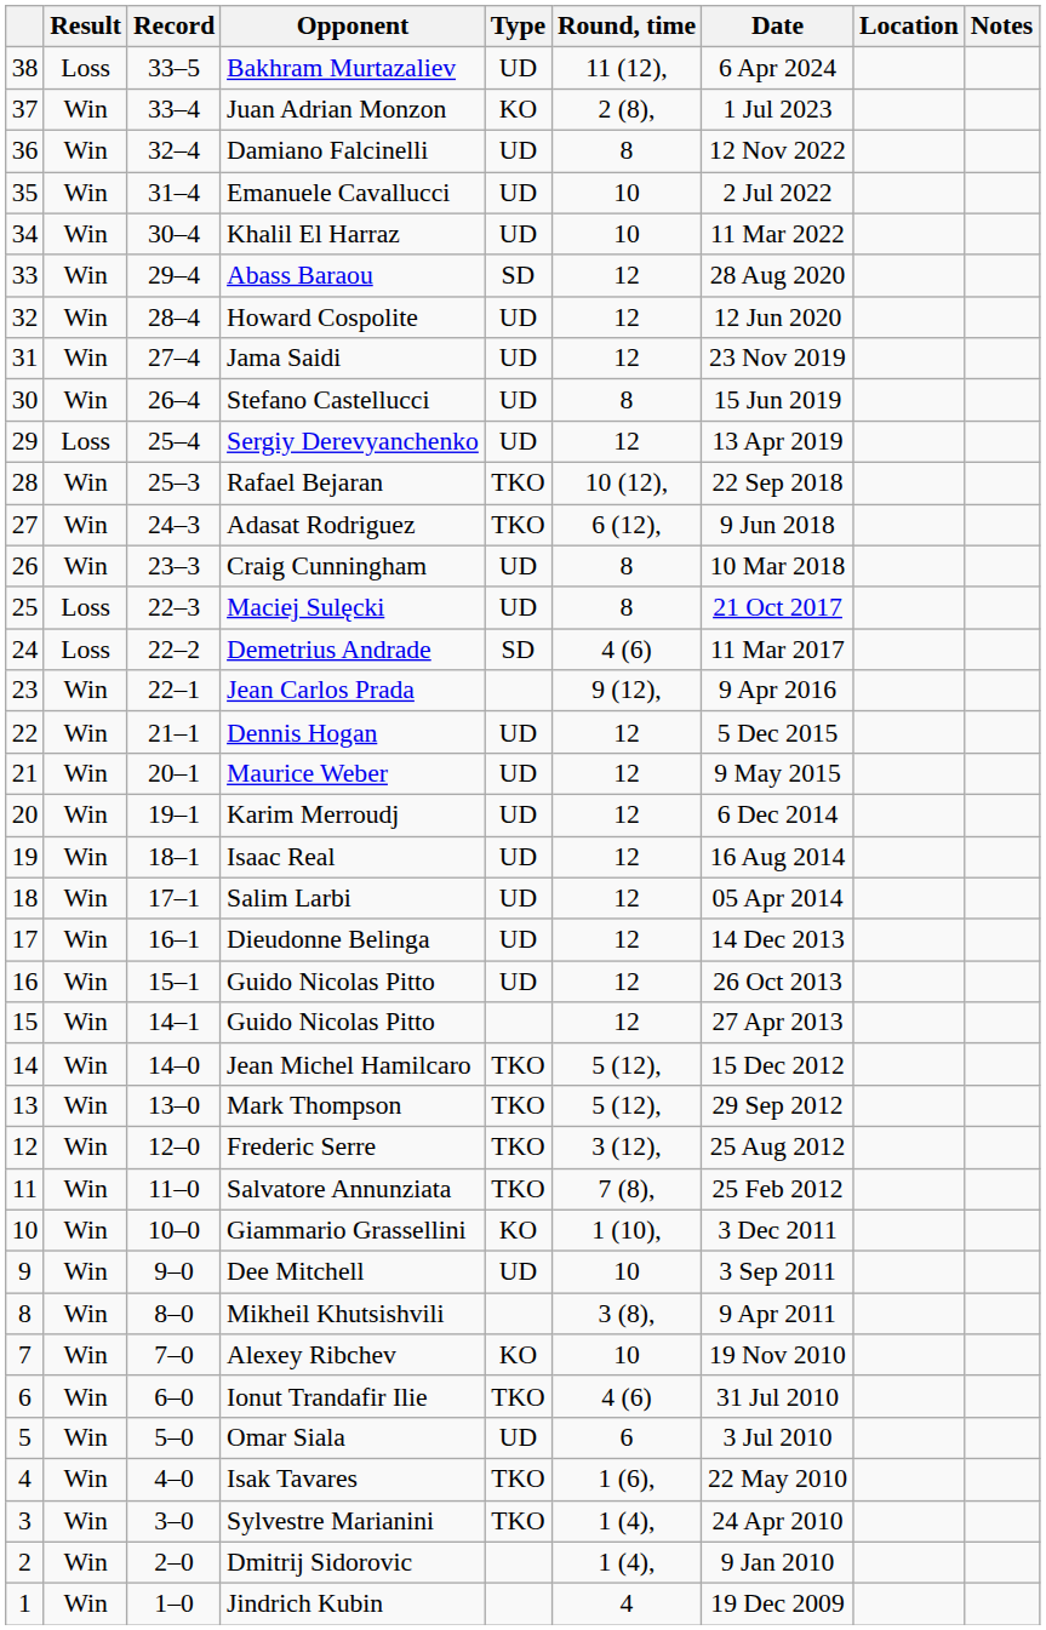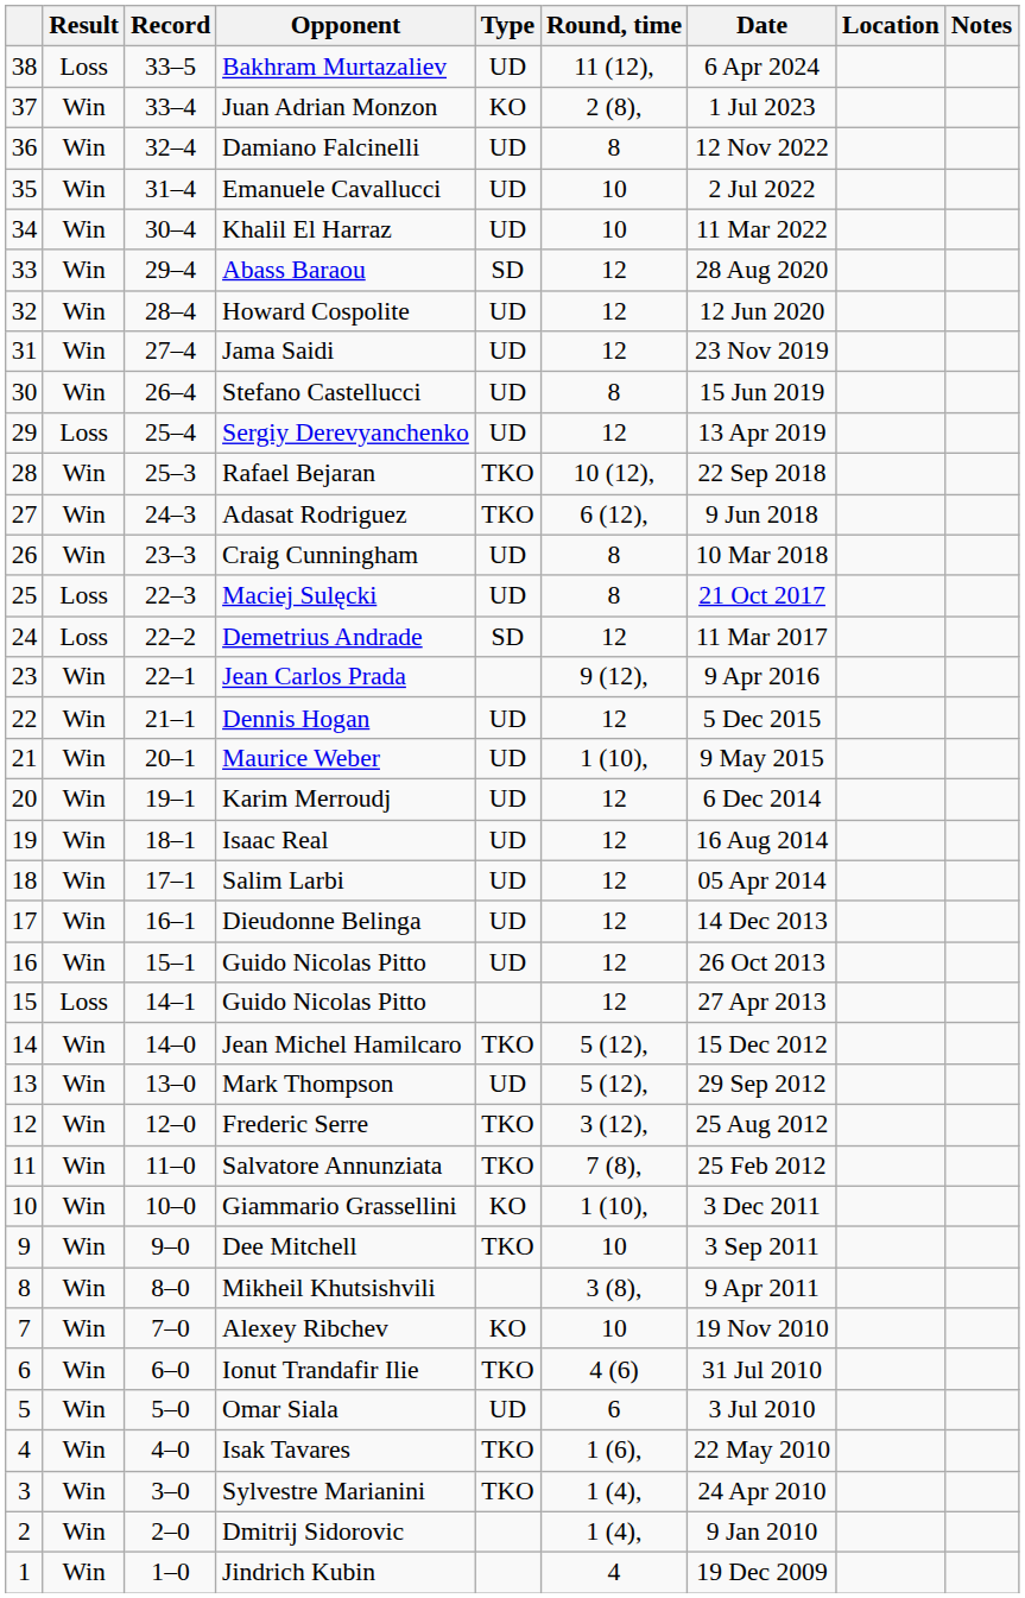 <table class=wikitable style=text-align:center>
 <tr>
 <th></th>
 <th>Result</th>
 <th>Record</th>
 <th>Opponent</th>
 <th>Type</th>
 <th>Round, time</th>
 <th>Date</th>
 <th>Location</th>
 <th>Notes</th>
 </tr>
 <tr>
 <td>38</td>
 <td>Loss</td>
 <td>33–5</td>
 <td align=left><a href='#'>Bakhram Murtazaliev</a></td>
 <td>UD</td>
 <td>11 (12), </td>
 <td>6 Apr 2024</td>
 <td align=left></td>
 <td align=left></td>
 </tr>
 <tr>
 <td>37</td>
 <td>Win</td>
 <td>33–4</td>
 <td align=left>Juan Adrian Monzon</td>
 <td>KO</td>
 <td>2 (8), </td>
 <td>1 Jul 2023</td>
 <td align=left></td>
 <td align=left></td>
 </tr>
 <tr>
 <td>36</td>
 <td>Win</td>
 <td>32–4</td>
 <td align=left>Damiano Falcinelli</td>
 <td>UD</td>
 <td>8</td>
 <td>12 Nov 2022</td>
 <td align=left></td>
 <td align=left></td>
 </tr>
 <tr>
 <td>35</td>
 <td>Win</td>
 <td>31–4</td>
 <td align=left>Emanuele Cavallucci</td>
 <td>UD</td>
 <td>10</td>
 <td>2 Jul 2022</td>
 <td align=left></td>
 <td align=left></td>
 </tr>
 <tr>
 <td>34</td>
 <td>Win</td>
 <td>30–4</td>
 <td align=left>Khalil El Harraz</td>
 <td>UD</td>
 <td>10</td>
 <td>11 Mar 2022</td>
 <td align=left></td>
 <td align=left></td>
 </tr>
 <tr>
 <td>33</td>
 <td>Win</td>
 <td>29–4</td>
 <td align=left><a href='#'>Abass Baraou</a></td>
 <td>SD</td>
 <td>12</td>
 <td>28 Aug 2020</td>
 <td align=left></td>
 <td align=left></td>
 </tr>
 <tr>
 <td>32</td>
 <td>Win</td>
 <td>28–4</td>
 <td align=left>Howard Cospolite</td>
 <td>UD</td>
 <td>12</td>
 <td>12 Jun 2020</td>
 <td align=left></td>
 <td align=left></td>
 </tr>
 <tr>
 <td>31</td>
 <td>Win</td>
 <td>27–4</td>
 <td align=left>Jama Saidi</td>
 <td>UD</td>
 <td>12</td>
 <td>23 Nov 2019</td>
 <td align=left></td>
 <td align=left></td>
 </tr>
 <tr>
 <td>30</td>
 <td>Win</td>
 <td>26–4</td>
 <td align=left>Stefano Castellucci</td>
 <td>UD</td>
 <td>8</td>
 <td>15 Jun 2019</td>
 <td align=left></td>
 <td align=left></td>
 </tr>
 <tr>
 <td>29</td>
 <td>Loss</td>
 <td>25–4</td>
 <td align=left><a href='#'>Sergiy Derevyanchenko</a></td>
 <td>UD</td>
 <td>12</td>
 <td>13 Apr 2019</td>
 <td align=left></td>
 <td align=left></td>
 </tr>
 <tr>
 <td>28</td>
 <td>Win</td>
 <td>25–3</td>
 <td align=left>Rafael Bejaran</td>
 <td>TKO</td>
 <td>10 (12), </td>
 <td>22 Sep 2018</td>
 <td align=left></td>
 <td align=left></td>
 </tr>
 <tr>
 <td>27</td>
 <td>Win</td>
 <td>24–3</td>
 <td align=left>Adasat Rodriguez</td>
 <td>TKO</td>
 <td>6 (12), </td>
 <td>9 Jun 2018</td>
 <td align=left></td>
 <td align=left></td>
 </tr>
 <tr>
 <td>26</td>
 <td>Win</td>
 <td>23–3</td>
 <td align=left>Craig Cunningham</td>
 <td>UD</td>
 <td>8</td>
 <td>10 Mar 2018</td>
 <td align=left></td>
 <td align=left></td>
 </tr>
 <tr>
 <td>25</td>
 <td>Loss</td>
 <td>22–3</td>
 <td align=left><a href='#'>Maciej Sulęcki</a></td>
 <td>UD</td>
 <td>8</td>
 <td><a href='#'>21 Oct 2017</a></td>
 <td align=left></td>
 <td align=left></td>
 </tr>
 <tr>
 <td>24</td>
 <td>Loss</td>
 <td>22–2</td>
 <td align=left><a href='#'>Demetrius Andrade</a></td>
 <td>SD</td>
-<td>4 (6) </td>
+<td>12</td>
 <td>11 Mar 2017</td>
 <td align=left></td>
 <td align=left></td>
 </tr>
 <tr>
 <td>23</td>
 <td>Win</td>
 <td>22–1</td>
 <td align=left><a href='#'>Jean Carlos Prada</a></td>
 <td></td>
 <td>9 (12), </td>
 <td>9 Apr 2016</td>
 <td align=left></td>
 <td align=left></td>
 </tr>
 <tr>
 <td>22</td>
 <td>Win</td>
 <td>21–1</td>
 <td align=left><a href='#'>Dennis Hogan</a></td>
 <td>UD</td>
 <td>12</td>
 <td>5 Dec 2015</td>
 <td align=left></td>
 <td align=left></td>
 </tr>
 <tr>
 <td>21</td>
 <td>Win</td>
 <td>20–1</td>
 <td align=left><a href='#'>Maurice Weber</a></td>
 <td>UD</td>
-<td>12</td>
+<td>1 (10), </td>
 <td>9 May 2015</td>
 <td align=left></td>
 <td align=left></td>
 </tr>
 <tr>
 <td>20</td>
 <td>Win</td>
 <td>19–1</td>
 <td align=left>Karim Merroudj</td>
 <td>UD</td>
 <td>12</td>
 <td>6 Dec 2014</td>
 <td align=left></td>
 <td align=left></td>
 </tr>
 <tr>
 <td>19</td>
 <td>Win</td>
 <td>18–1</td>
 <td align=left>Isaac Real</td>
 <td>UD</td>
 <td>12</td>
 <td>16 Aug 2014</td>
 <td align=left></td>
 <td align=left></td>
 </tr>
 <tr>
 <td>18</td>
 <td>Win</td>
 <td>17–1</td>
 <td align=left>Salim Larbi</td>
 <td>UD</td>
 <td>12</td>
 <td>05 Apr 2014</td>
 <td align=left></td>
 <td align=left></td>
 </tr>
 <tr>
 <td>17</td>
 <td>Win</td>
 <td>16–1</td>
 <td align=left>Dieudonne Belinga</td>
 <td>UD</td>
 <td>12</td>
 <td>14 Dec 2013</td>
 <td align=left></td>
 <td align=left></td>
 </tr>
 <tr>
 <td>16</td>
 <td>Win</td>
 <td>15–1</td>
 <td align=left>Guido Nicolas Pitto</td>
 <td>UD</td>
 <td>12</td>
 <td>26 Oct 2013</td>
 <td align=left></td>
 <td align=left></td>
 </tr>
 <tr>
 <td>15</td>
-<td>Win</td>
+<td>Loss</td>
 <td>14–1</td>
 <td align=left>Guido Nicolas Pitto</td>
 <td></td>
 <td>12</td>
 <td>27 Apr 2013</td>
 <td align=left></td>
 <td align=left></td>
 </tr>
 <tr>
 <td>14</td>
 <td>Win</td>
 <td>14–0</td>
 <td align=left>Jean Michel Hamilcaro</td>
 <td>TKO</td>
 <td>5 (12), </td>
 <td>15 Dec 2012</td>
 <td align=left></td>
 <td align=left></td>
 </tr>
 <tr>
 <td>13</td>
 <td>Win</td>
 <td>13–0</td>
 <td align=left>Mark Thompson</td>
-<td>TKO</td>
+<td>UD</td>
 <td>5 (12), </td>
 <td>29 Sep 2012</td>
 <td align=left></td>
 <td align=left></td>
 </tr>
 <tr>
 <td>12</td>
 <td>Win</td>
 <td>12–0</td>
 <td align=left>Frederic Serre</td>
 <td>TKO</td>
 <td>3 (12), </td>
 <td>25 Aug 2012</td>
 <td align=left></td>
 <td align=left></td>
 </tr>
 <tr>
 <td>11</td>
 <td>Win</td>
 <td>11–0</td>
 <td align=left>Salvatore Annunziata</td>
 <td>TKO</td>
 <td>7 (8), </td>
 <td>25 Feb 2012</td>
 <td align=left></td>
 <td align=left></td>
 </tr>
 <tr>
 <td>10</td>
 <td>Win</td>
 <td>10–0</td>
 <td align=left>Giammario Grassellini</td>
 <td>KO</td>
 <td>1 (10), </td>
 <td>3 Dec 2011</td>
 <td align=left></td>
 <td align=left></td>
 </tr>
 <tr>
 <td>9</td>
 <td>Win</td>
 <td>9–0</td>
 <td align=left>Dee Mitchell</td>
-<td>UD</td>
+<td>TKO</td>
 <td>10</td>
 <td>3 Sep 2011</td>
 <td align=left></td>
 <td align=left></td>
 </tr>
 <tr>
 <td>8</td>
 <td>Win</td>
 <td>8–0</td>
 <td align=left>Mikheil Khutsishvili</td>
 <td></td>
 <td>3 (8), </td>
 <td>9 Apr 2011</td>
 <td align=left></td>
 <td align=left></td>
 </tr>
 <tr>
 <td>7</td>
 <td>Win</td>
 <td>7–0</td>
 <td align=left>Alexey Ribchev</td>
 <td>KO</td>
 <td>10</td>
 <td>19 Nov 2010</td>
 <td align=left></td>
 <td align=left></td>
 </tr>
 <tr>
 <td>6</td>
 <td>Win</td>
 <td>6–0</td>
 <td align=left>Ionut Trandafir Ilie</td>
 <td>TKO</td>
 <td>4 (6) </td>
 <td>31 Jul 2010</td>
 <td align=left></td>
 <td align=left></td>
 </tr>
 <tr>
 <td>5</td>
 <td>Win</td>
 <td>5–0</td>
 <td align=left>Omar Siala</td>
 <td>UD</td>
 <td>6</td>
 <td>3 Jul 2010</td>
 <td align=left></td>
 <td align=left></td>
 </tr>
 <tr>
 <td>4</td>
 <td>Win</td>
 <td>4–0</td>
 <td align=left>Isak Tavares</td>
 <td>TKO</td>
 <td>1 (6), </td>
 <td>22 May 2010</td>
 <td align=left></td>
 <td align=left></td>
 </tr>
 <tr>
 <td>3</td>
 <td>Win</td>
 <td>3–0</td>
 <td align=left>Sylvestre Marianini</td>
 <td>TKO</td>
 <td>1 (4), </td>
 <td>24 Apr 2010</td>
 <td align=left></td>
 <td align=left></td>
 </tr>
 <tr>
 <td>2</td>
 <td>Win</td>
 <td>2–0</td>
 <td align=left>Dmitrij Sidorovic</td>
 <td></td>
 <td>1 (4), </td>
 <td>9 Jan 2010</td>
 <td align=left></td>
 <td align=left></td>
 </tr>
 <tr>
 <td>1</td>
 <td>Win</td>
 <td>1–0</td>
 <td align=left>Jindrich Kubin</td>
 <td></td>
 <td>4</td>
 <td>19 Dec 2009</td>
 <td align=left></td>
 <td align=left></td>
 </tr>
 </table>
